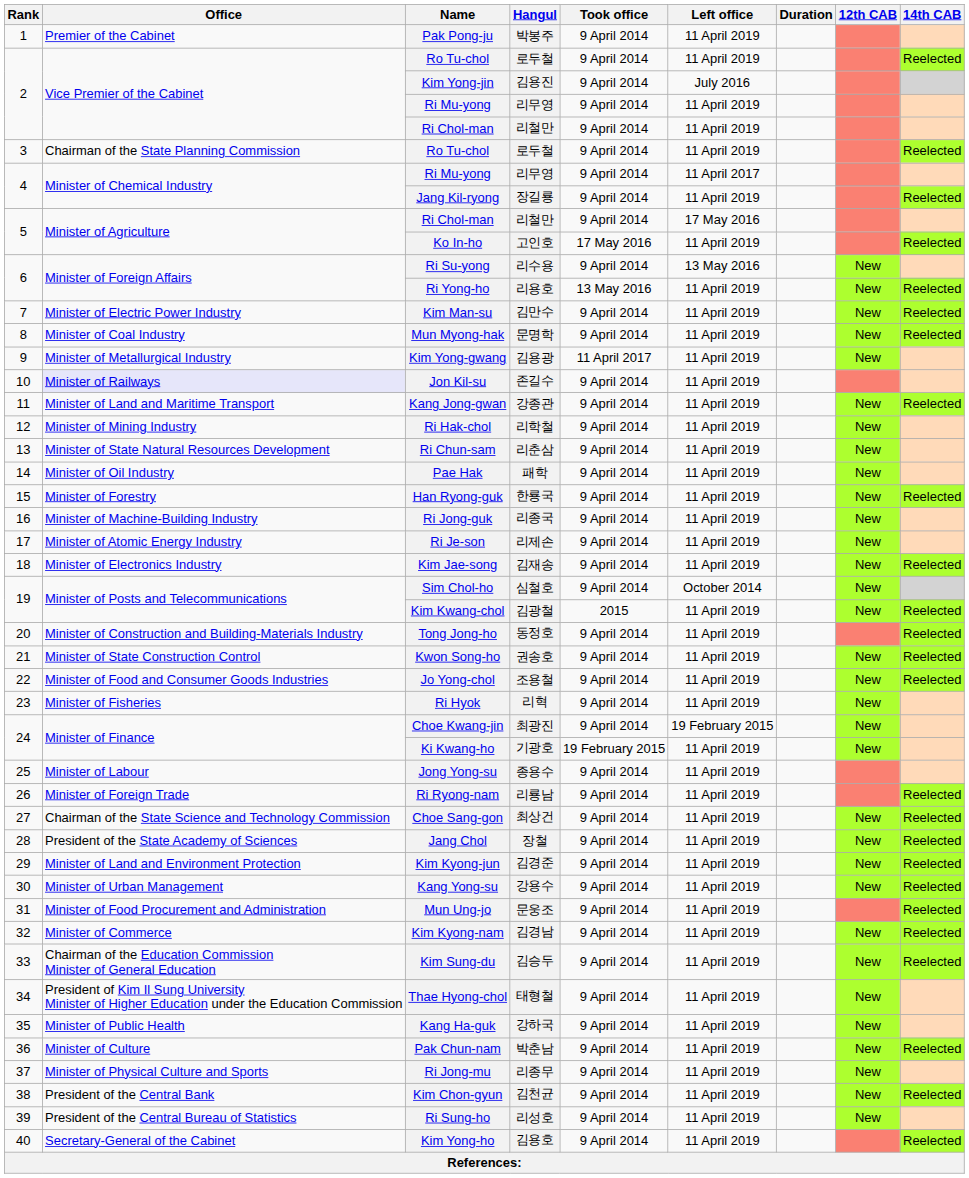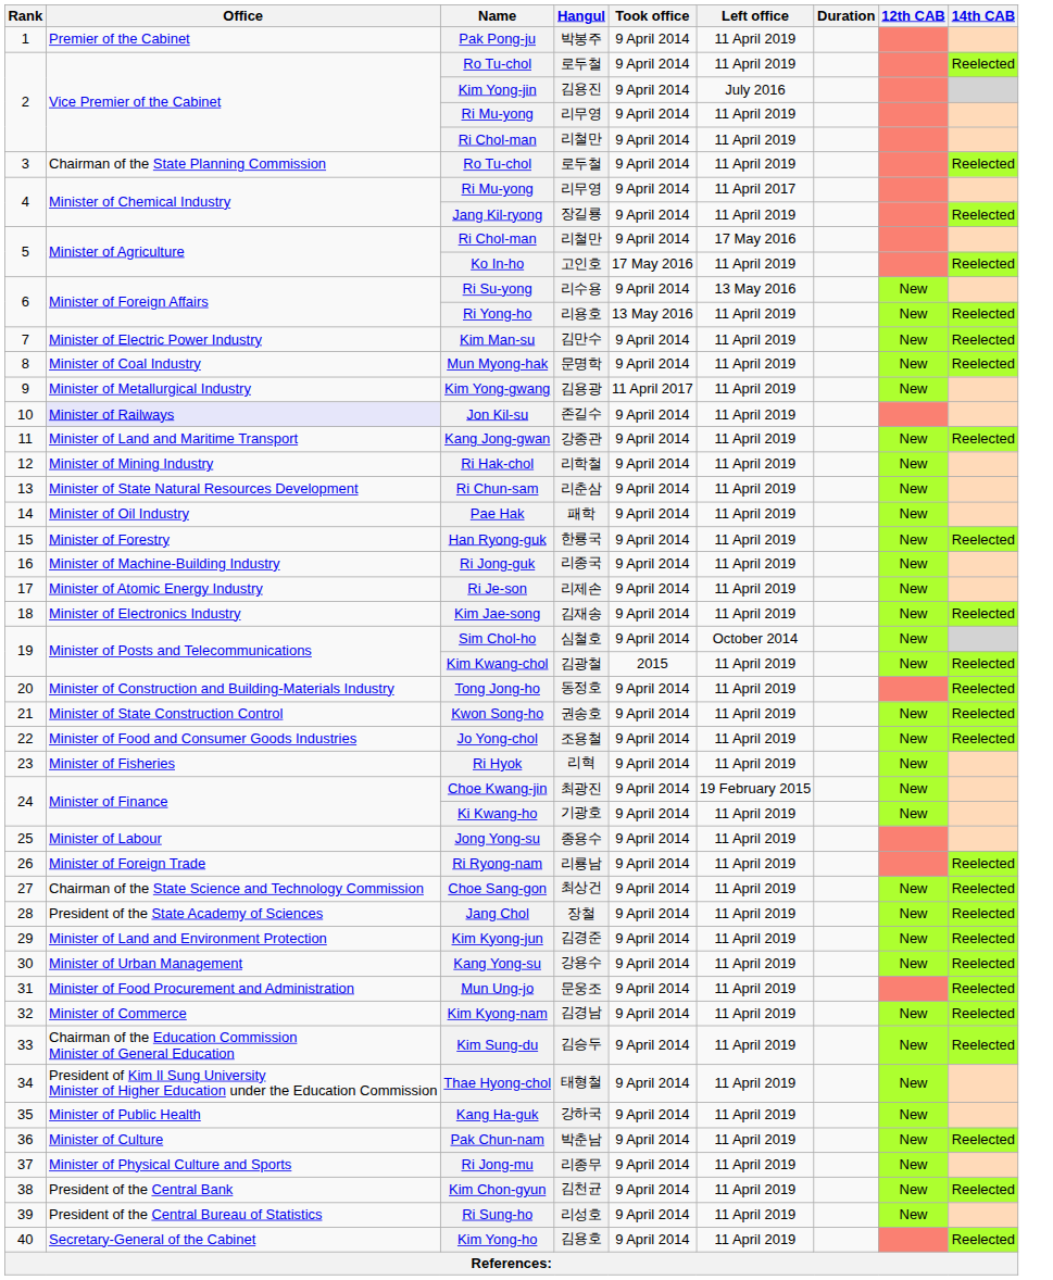 <table class="wikitable sortable">
 <tr>
 <th>Rank</th>
 <th>Office</th>
 <th>Name</th>
 <th class="unsortable"><a href='#'>Hangul</a></th>
 <th>Took office</th>
 <th>Left office</th>
 <th>Duration</th>
 <th><a href='#'>12th CAB</a></th>
 <th><a href='#'>14th CAB</a></th>
 </tr>
 <tr>
 <td align="center">1</td>
 <td><a href='#'>Premier of the Cabinet</a></td>
 <th align="center" scope="row" style="font-weight:normal;"><a href='#'>Pak Pong-ju</a></th>
 <th align="center" scope="row" style="font-weight:normal;">박봉주</th>
 <td align="center">9 April 2014</td>
 <td align="center">11 April 2019</td>
 <td align="center"></td>
 <td style="background: Salmon" align="center"></td>
 <td style="background: PeachPuff" align="center"></td>
 </tr>
 <tr>
 <td rowspan="4" align="center">2</td>
 <td rowspan="4"><a href='#'>Vice Premier of the Cabinet</a></td>
 <th align="center" scope="row" style="font-weight:normal;"><a href='#'>Ro Tu-chol</a></th>
 <th align="center" scope="row" style="font-weight:normal;">로두철</th>
 <td align="center">9 April 2014</td>
 <td align="center">11 April 2019</td>
 <td align="center"></td>
 <td style="background: Salmon" align="center"></td>
 <td align="center" style="background: GreenYellow">Reelected</td>
 </tr>
 <tr>
 <th align="center" scope="row" style="font-weight:normal;"><a href='#'>Kim Yong-jin</a></th>
 <th align="center" scope="row" style="font-weight:normal;">김용진</th>
 <td align="center">9 April 2014</td>
 <td align="center">July 2016</td>
 <td align="center"></td>
 <td style="background: Salmon" align="center"></td>
 <td align="center" style="background: LightGray"></td>
 </tr>
 <tr>
 <th align="center" scope="row" style="font-weight:normal;"><a href='#'>Ri Mu-yong</a></th>
 <th align="center" scope="row" style="font-weight:normal;">리무영</th>
 <td align="center">9 April 2014</td>
 <td align="center">11 April 2019</td>
 <td align="center"></td>
 <td style="background: Salmon" align="center"></td>
 <td style="background: PeachPuff" align="center"></td>
 </tr>
 <tr>
 <th align="center" scope="row" style="font-weight:normal;"><a href='#'>Ri Chol-man</a></th>
 <th align="center" scope="row" style="font-weight:normal;">리철만</th>
 <td align="center">9 April 2014</td>
 <td align="center">11 April 2019</td>
 <td align="center"></td>
 <td style="background: Salmon" align="center"></td>
 <td style="background: PeachPuff" align="center"></td>
 </tr>
 <tr>
 <td align="center">3</td>
 <td>Chairman of the <a href='#'>State Planning Commission</a></td>
 <th align="center" scope="row" style="font-weight:normal;"><a href='#'>Ro Tu-chol</a></th>
 <th align="center" scope="row" style="font-weight:normal;">로두철</th>
 <td align="center">9 April 2014</td>
 <td align="center">11 April 2019</td>
 <td align="center"></td>
 <td style="background: Salmon" align="center"></td>
 <td align="center" style="background: GreenYellow">Reelected</td>
 </tr>
 <tr>
 <td rowspan="2" align="center">4</td>
 <td rowspan="2"><a href='#'>Minister of Chemical Industry</a></td>
 <th align="center" scope="row" style="font-weight:normal;"><a href='#'>Ri Mu-yong</a></th>
 <th align="center" scope="row" style="font-weight:normal;">리무영</th>
 <td align="center">9 April 2014</td>
 <td align="center">11 April 2017</td>
 <td align="center"></td>
 <td style="background: Salmon" align="center"></td>
 <td style="background: PeachPuff" align="center"></td>
 </tr>
 <tr>
 <th align="center" scope="row" style="font-weight:normal;"><a href='#'>Jang Kil-ryong</a></th>
 <th align="center" scope="row" style="font-weight:normal;">장길룡</th>
 <td align="center">9 April 2014</td>
 <td align="center">11 April 2019</td>
 <td align="center"></td>
 <td style="background: Salmon" align="center"></td>
 <td align="center" style="background: GreenYellow">Reelected</td>
 </tr>
 <tr>
 <td rowspan="2" align="center">5</td>
 <td rowspan="2"><a href='#'>Minister of Agriculture</a></td>
 <th align="center" scope="row" style="font-weight:normal;"><a href='#'>Ri Chol-man</a></th>
 <th align="center" scope="row" style="font-weight:normal;">리철만</th>
 <td align="center">9 April 2014</td>
 <td align="center">17 May 2016</td>
 <td align="center"></td>
 <td style="background: Salmon" align="center"></td>
 <td style="background: PeachPuff" align="center"></td>
 </tr>
 <tr>
 <th align="center" scope="row" style="font-weight:normal;"><a href='#'>Ko In-ho</a></th>
 <th align="center" scope="row" style="font-weight:normal;">고인호</th>
 <td align="center">17 May 2016</td>
 <td align="center">11 April 2019</td>
 <td align="center"></td>
 <td style="background: Salmon" align="center"></td>
 <td align="center" style="background: GreenYellow">Reelected</td>
 </tr>
 <tr>
 <td rowspan="2" align="center">6</td>
 <td rowspan="2"><a href='#'>Minister of Foreign Affairs</a></td>
 <th align="center" scope="row" style="font-weight:normal;"><a href='#'>Ri Su-yong</a></th>
 <th align="center" scope="row" style="font-weight:normal;">리수용</th>
 <td align="center">9 April 2014</td>
 <td align="center">13 May 2016</td>
 <td align="center"></td>
 <td align="center" style="background: GreenYellow">New</td>
 <td style="background: PeachPuff" align="center"></td>
 </tr>
 <tr>
 <th align="center" scope="row" style="font-weight:normal;"><a href='#'>Ri Yong-ho</a></th>
 <th align="center" scope="row" style="font-weight:normal;">리용호</th>
 <td align="center">13 May 2016</td>
 <td align="center">11 April 2019</td>
 <td align="center"></td>
 <td align="center" style="background: GreenYellow">New</td>
 <td align="center" style="background: GreenYellow">Reelected</td>
 </tr>
 <tr>
 <td align="center">7</td>
 <td><a href='#'>Minister of Electric Power Industry</a></td>
 <th align="center" scope="row" style="font-weight:normal;"><a href='#'>Kim Man-su</a></th>
 <th align="center" scope="row" style="font-weight:normal;">김만수</th>
 <td align="center">9 April 2014</td>
 <td align="center">11 April 2019</td>
 <td align="center"></td>
 <td align="center" style="background: GreenYellow">New</td>
 <td align="center" style="background: GreenYellow">Reelected</td>
 </tr>
 <tr>
 <td align="center">8</td>
 <td><a href='#'>Minister of Coal Industry</a></td>
 <th align="center" scope="row" style="font-weight:normal;"><a href='#'>Mun Myong-hak</a></th>
 <th align="center" scope="row" style="font-weight:normal;">문명학</th>
 <td align="center">9 April 2014</td>
 <td align="center">11 April 2019</td>
 <td align="center"></td>
 <td align="center" style="background: GreenYellow">New</td>
 <td align="center" style="background: GreenYellow">Reelected</td>
 </tr>
 <tr>
 <td align="center">9</td>
 <td><a href='#'>Minister of Metallurgical Industry</a></td>
 <th align="center" scope="row" style="font-weight:normal;"><a href='#'>Kim Yong-gwang</a></th>
 <th align="center" scope="row" style="font-weight:normal;">김용광</th>
 <td align="center">11 April 2017</td>
 <td align="center">11 April 2019</td>
 <td align="center"></td>
 <td align="center" style="background: GreenYellow">New</td>
 <td style="background: PeachPuff" align="center"></td>
 </tr>
 <tr>
 <td align="center">10</td>
 <td style="background: lavender;"><a href='#'>Minister of Railways</a></td>
 <th align="center" scope="row" style="font-weight:normal;"><a href='#'>Jon Kil-su</a></th>
 <th align="center" scope="row" style="font-weight:normal;">존길수</th>
 <td align="center">9 April 2014</td>
 <td align="center">11 April 2019</td>
 <td align="center"></td>
 <td style="background: Salmon" align="center"></td>
 <td style="background: PeachPuff" align="center"></td>
 </tr>
 <tr>
 <td align="center">11</td>
 <td><a href='#'>Minister of Land and Maritime Transport</a></td>
 <th align="center" scope="row" style="font-weight:normal;"><a href='#'>Kang Jong-gwan</a></th>
 <th align="center" scope="row" style="font-weight:normal;">강종관</th>
 <td align="center">9 April 2014</td>
 <td align="center">11 April 2019</td>
 <td align="center"></td>
 <td align="center" style="background: GreenYellow">New</td>
 <td align="center" style="background: GreenYellow">Reelected</td>
 </tr>
 <tr>
 <td align="center">12</td>
 <td><a href='#'>Minister of Mining Industry</a></td>
 <th align="center" scope="row" style="font-weight:normal;"><a href='#'>Ri Hak-chol</a></th>
 <th align="center" scope="row" style="font-weight:normal;">리학철</th>
 <td align="center">9 April 2014</td>
 <td align="center">11 April 2019</td>
 <td align="center"></td>
 <td align="center" style="background: GreenYellow">New</td>
 <td style="background: PeachPuff" align="center"></td>
 </tr>
 <tr>
 <td align="center">13</td>
 <td><a href='#'>Minister of State Natural Resources Development</a></td>
 <th align="center" scope="row" style="font-weight:normal;"><a href='#'>Ri Chun-sam</a></th>
 <th align="center" scope="row" style="font-weight:normal;">리춘삼</th>
 <td align="center">9 April 2014</td>
 <td align="center">11 April 2019</td>
 <td align="center"></td>
 <td align="center" style="background: GreenYellow">New</td>
 <td style="background: PeachPuff" align="center"></td>
 </tr>
 <tr>
 <td align="center">14</td>
 <td><a href='#'>Minister of Oil Industry</a></td>
 <th align="center" scope="row" style="font-weight:normal;"><a href='#'>Pae Hak</a></th>
 <th align="center" scope="row" style="font-weight:normal;">패학</th>
 <td align="center">9 April 2014</td>
 <td align="center">11 April 2019</td>
 <td align="center"></td>
 <td align="center" style="background: GreenYellow">New</td>
 <td style="background: PeachPuff" align="center"></td>
 </tr>
 <tr>
 <td align="center">15</td>
 <td><a href='#'>Minister of Forestry</a></td>
 <th align="center" scope="row" style="font-weight:normal;"><a href='#'>Han Ryong-guk</a></th>
 <th align="center" scope="row" style="font-weight:normal;">한룡국</th>
 <td align="center">9 April 2014</td>
 <td align="center">11 April 2019</td>
 <td align="center"></td>
 <td align="center" style="background: GreenYellow">New</td>
 <td align="center" style="background: GreenYellow">Reelected</td>
 </tr>
 <tr>
 <td align="center">16</td>
 <td><a href='#'>Minister of Machine-Building Industry</a></td>
 <th align="center" scope="row" style="font-weight:normal;"><a href='#'>Ri Jong-guk</a></th>
 <th align="center" scope="row" style="font-weight:normal;">리종국</th>
 <td align="center">9 April 2014</td>
 <td align="center">11 April 2019</td>
 <td align="center"></td>
 <td align="center" style="background: GreenYellow">New</td>
 <td style="background: PeachPuff" align="center"></td>
 </tr>
 <tr>
 <td align="center">17</td>
 <td><a href='#'>Minister of Atomic Energy Industry</a></td>
 <th align="center" scope="row" style="font-weight:normal;"><a href='#'>Ri Je-son</a></th>
 <th align="center" scope="row" style="font-weight:normal;">리제손</th>
 <td align="center">9 April 2014</td>
 <td align="center">11 April 2019</td>
 <td align="center"></td>
 <td align="center" style="background: GreenYellow">New</td>
 <td style="background: PeachPuff" align="center"></td>
 </tr>
 <tr>
 <td align="center">18</td>
 <td><a href='#'>Minister of Electronics Industry</a></td>
 <th align="center" scope="row" style="font-weight:normal;"><a href='#'>Kim Jae-song</a></th>
 <th align="center" scope="row" style="font-weight:normal;">김재송</th>
 <td align="center">9 April 2014</td>
 <td align="center">11 April 2019</td>
 <td align="center"></td>
 <td align="center" style="background: GreenYellow">New</td>
 <td align="center" style="background: GreenYellow">Reelected</td>
 </tr>
 <tr>
 <td rowspan="2" align="center">19</td>
 <td rowspan="2"><a href='#'>Minister of Posts and Telecommunications</a></td>
 <th align="center" scope="row" style="font-weight:normal;"><a href='#'>Sim Chol-ho</a></th>
 <th align="center" scope="row" style="font-weight:normal;">심철호</th>
 <td align="center">9 April 2014</td>
 <td align="center">October 2014</td>
 <td align="center"></td>
 <td align="center" style="background: GreenYellow">New</td>
 <td align="center" style="background: LightGray"></td>
 </tr>
 <tr>
 <th align="center" scope="row" style="font-weight:normal;"><a href='#'>Kim Kwang-chol</a></th>
 <th align="center" scope="row" style="font-weight:normal;">김광철</th>
 <td align="center">2015</td>
 <td align="center">11 April 2019</td>
 <td align="center"></td>
 <td align="center" style="background: GreenYellow">New</td>
 <td align="center" style="background: GreenYellow">Reelected</td>
 </tr>
 <tr>
 <td align="center">20</td>
 <td><a href='#'>Minister of Construction and Building-Materials Industry</a></td>
 <th align="center" scope="row" style="font-weight:normal;"><a href='#'>Tong Jong-ho</a></th>
 <th align="center" scope="row" style="font-weight:normal;">동정호</th>
 <td align="center">9 April 2014</td>
 <td align="center">11 April 2019</td>
 <td align="center"></td>
 <td style="background: Salmon" align="center"></td>
 <td align="center" style="background: GreenYellow">Reelected</td>
 </tr>
 <tr>
 <td align="center">21</td>
 <td><a href='#'>Minister of State Construction Control</a></td>
 <th align="center" scope="row" style="font-weight:normal;"><a href='#'>Kwon Song-ho</a></th>
 <th align="center" scope="row" style="font-weight:normal;">권송호</th>
 <td align="center">9 April 2014</td>
 <td align="center">11 April 2019</td>
 <td align="center"></td>
 <td align="center" style="background: GreenYellow">New</td>
 <td align="center" style="background: GreenYellow">Reelected</td>
 </tr>
 <tr>
 <td align="center">22</td>
 <td><a href='#'>Minister of Food and Consumer Goods Industries</a></td>
 <th align="center" scope="row" style="font-weight:normal;"><a href='#'>Jo Yong-chol</a></th>
 <th align="center" scope="row" style="font-weight:normal;">조용철</th>
 <td align="center">9 April 2014</td>
 <td align="center">11 April 2019</td>
 <td align="center"></td>
 <td align="center" style="background: GreenYellow">New</td>
 <td align="center" style="background: GreenYellow">Reelected</td>
 </tr>
 <tr>
 <td align="center">23</td>
 <td><a href='#'>Minister of Fisheries</a></td>
 <th align="center" scope="row" style="font-weight:normal;"><a href='#'>Ri Hyok</a></th>
 <th align="center" scope="row" style="font-weight:normal;">리혁</th>
 <td align="center">9 April 2014</td>
 <td align="center">11 April 2019</td>
 <td align="center"></td>
 <td align="center" style="background: GreenYellow">New</td>
 <td style="background: PeachPuff" align="center"></td>
 </tr>
 <tr>
 <td rowspan="2" align="center">24</td>
 <td rowspan="2"><a href='#'>Minister of Finance</a></td>
 <th align="center" scope="row" style="font-weight:normal;"><a href='#'>Choe Kwang-jin</a></th>
 <th align="center" scope="row" style="font-weight:normal;">최광진</th>
 <td align="center">9 April 2014</td>
 <td align="center">19 February 2015</td>
 <td align="center"></td>
 <td align="center" style="background: GreenYellow">New</td>
 <td style="background: PeachPuff" align="center"></td>
 </tr>
 <tr>
 <th align="center" scope="row" style="font-weight:normal;"><a href='#'>Ki Kwang-ho</a></th>
 <th align="center" scope="row" style="font-weight:normal;">기광호</th>
-<td align="center">19 February 2015</td>
+<td align="center">9 April 2014</td>
 <td align="center">11 April 2019</td>
 <td align="center"></td>
 <td align="center" style="background: GreenYellow">New</td>
 <td style="background: PeachPuff" align="center"></td>
 </tr>
 <tr>
 <td align="center">25</td>
 <td><a href='#'>Minister of Labour</a></td>
 <th align="center" scope="row" style="font-weight:normal;"><a href='#'>Jong Yong-su</a></th>
 <th align="center" scope="row" style="font-weight:normal;">종용수</th>
 <td align="center">9 April 2014</td>
 <td align="center">11 April 2019</td>
 <td align="center"></td>
 <td style="background: Salmon" align="center"></td>
 <td style="background: PeachPuff" align="center"></td>
 </tr>
 <tr>
 <td align="center">26</td>
 <td><a href='#'>Minister of Foreign Trade</a></td>
 <th align="center" scope="row" style="font-weight:normal;"><a href='#'>Ri Ryong-nam</a></th>
 <th align="center" scope="row" style="font-weight:normal;">리룡남</th>
 <td align="center">9 April 2014</td>
 <td align="center">11 April 2019</td>
 <td align="center"></td>
 <td style="background: Salmon" align="center"></td>
 <td align="center" style="background: GreenYellow">Reelected</td>
 </tr>
 <tr>
 <td align="center">27</td>
 <td>Chairman of the <a href='#'>State Science and Technology Commission</a></td>
 <th align="center" scope="row" style="font-weight:normal;"><a href='#'>Choe Sang-gon</a></th>
 <th align="center" scope="row" style="font-weight:normal;">최상건</th>
 <td align="center">9 April 2014</td>
 <td align="center">11 April 2019</td>
 <td align="center"></td>
 <td align="center" style="background: GreenYellow">New</td>
 <td align="center" style="background: GreenYellow">Reelected</td>
 </tr>
 <tr>
 <td align="center">28</td>
 <td>President of the <a href='#'>State Academy of Sciences</a></td>
 <th align="center" scope="row" style="font-weight:normal;"><a href='#'>Jang Chol</a></th>
 <th align="center" scope="row" style="font-weight:normal;">장철</th>
 <td align="center">9 April 2014</td>
 <td align="center">11 April 2019</td>
 <td align="center"></td>
 <td align="center" style="background: GreenYellow">New</td>
 <td align="center" style="background: GreenYellow">Reelected</td>
 </tr>
 <tr>
 <td align="center">29</td>
 <td><a href='#'>Minister of Land and Environment Protection</a></td>
 <th align="center" scope="row" style="font-weight:normal;"><a href='#'>Kim Kyong-jun</a></th>
 <th align="center" scope="row" style="font-weight:normal;">김경준</th>
 <td align="center">9 April 2014</td>
 <td align="center">11 April 2019</td>
 <td align="center"></td>
 <td align="center" style="background: GreenYellow">New</td>
 <td align="center" style="background: GreenYellow">Reelected</td>
 </tr>
 <tr>
 <td align="center">30</td>
 <td><a href='#'>Minister of Urban Management</a></td>
 <th align="center" scope="row" style="font-weight:normal;"><a href='#'>Kang Yong-su</a></th>
 <th align="center" scope="row" style="font-weight:normal;">강용수</th>
 <td align="center">9 April 2014</td>
 <td align="center">11 April 2019</td>
 <td align="center"></td>
 <td align="center" style="background: GreenYellow">New</td>
 <td align="center" style="background: GreenYellow">Reelected</td>
 </tr>
 <tr>
 <td align="center">31</td>
 <td><a href='#'>Minister of Food Procurement and Administration</a></td>
 <th align="center" scope="row" style="font-weight:normal;"><a href='#'>Mun Ung-jo</a></th>
 <th align="center" scope="row" style="font-weight:normal;">문웅조</th>
 <td align="center">9 April 2014</td>
 <td align="center">11 April 2019</td>
 <td align="center"></td>
 <td style="background: Salmon" align="center"></td>
 <td align="center" style="background: GreenYellow">Reelected</td>
 </tr>
 <tr>
 <td align="center">32</td>
 <td><a href='#'>Minister of Commerce</a></td>
 <th align="center" scope="row" style="font-weight:normal;"><a href='#'>Kim Kyong-nam</a></th>
 <th align="center" scope="row" style="font-weight:normal;">김경남</th>
 <td align="center">9 April 2014</td>
 <td align="center">11 April 2019</td>
 <td align="center"></td>
 <td align="center" style="background: GreenYellow">New</td>
 <td align="center" style="background: GreenYellow">Reelected</td>
 </tr>
 <tr>
 <td align="center">33</td>
 <td>Chairman of the <a href='#'>Education Commission</a><br><a href='#'>Minister of General Education</a></td>
 <th align="center" scope="row" style="font-weight:normal;"><a href='#'>Kim Sung-du</a></th>
 <th align="center" scope="row" style="font-weight:normal;">김승두</th>
 <td align="center">9 April 2014</td>
 <td align="center">11 April 2019</td>
 <td align="center"></td>
 <td align="center" style="background: GreenYellow">New</td>
 <td align="center" style="background: GreenYellow">Reelected</td>
 </tr>
 <tr>
 <td align="center">34</td>
 <td>President of <a href='#'>Kim Il Sung University</a><br><a href='#'>Minister of Higher Education</a> under the Education Commission</td>
 <th align="center" scope="row" style="font-weight:normal;"><a href='#'>Thae Hyong-chol</a></th>
 <th align="center" scope="row" style="font-weight:normal;">태형철</th>
 <td align="center">9 April 2014</td>
 <td align="center">11 April 2019</td>
 <td align="center"></td>
 <td align="center" style="background: GreenYellow">New</td>
 <td style="background: PeachPuff" align="center"></td>
 </tr>
 <tr>
 <td align="center">35</td>
 <td><a href='#'>Minister of Public Health</a></td>
 <th align="center" scope="row" style="font-weight:normal;"><a href='#'>Kang Ha-guk</a></th>
 <th align="center" scope="row" style="font-weight:normal;">강하국</th>
 <td align="center">9 April 2014</td>
 <td align="center">11 April 2019</td>
 <td align="center"></td>
 <td align="center" style="background: GreenYellow">New</td>
 <td style="background: PeachPuff" align="center"></td>
 </tr>
 <tr>
 <td align="center">36</td>
 <td><a href='#'>Minister of Culture</a></td>
 <th align="center" scope="row" style="font-weight:normal;"><a href='#'>Pak Chun-nam</a></th>
 <th align="center" scope="row" style="font-weight:normal;">박춘남</th>
 <td align="center">9 April 2014</td>
 <td align="center">11 April 2019</td>
 <td align="center"></td>
 <td align="center" style="background: GreenYellow">New</td>
 <td align="center" style="background: GreenYellow">Reelected</td>
 </tr>
 <tr>
 <td align="center">37</td>
 <td><a href='#'>Minister of Physical Culture and Sports</a></td>
 <th align="center" scope="row" style="font-weight:normal;"><a href='#'>Ri Jong-mu</a></th>
 <th align="center" scope="row" style="font-weight:normal;">리종무</th>
 <td align="center">9 April 2014</td>
 <td align="center">11 April 2019</td>
 <td align="center"></td>
 <td align="center" style="background: GreenYellow">New</td>
 <td style="background: PeachPuff" align="center"></td>
 </tr>
 <tr>
 <td align="center">38</td>
 <td>President of the <a href='#'>Central Bank</a></td>
 <th align="center" scope="row" style="font-weight:normal;"><a href='#'>Kim Chon-gyun</a></th>
 <th align="center" scope="row" style="font-weight:normal;">김천균</th>
 <td align="center">9 April 2014</td>
 <td align="center">11 April 2019</td>
 <td align="center"></td>
 <td align="center" style="background: GreenYellow">New</td>
 <td align="center" style="background: GreenYellow">Reelected</td>
 </tr>
 <tr>
 <td align="center">39</td>
 <td>President of the <a href='#'>Central Bureau of Statistics</a></td>
 <th align="center" scope="row" style="font-weight:normal;"><a href='#'>Ri Sung-ho</a></th>
 <th align="center" scope="row" style="font-weight:normal;">리성호</th>
 <td align="center">9 April 2014</td>
 <td align="center">11 April 2019</td>
 <td align="center"></td>
 <td align="center" style="background: GreenYellow">New</td>
 <td style="background: PeachPuff" align="center"></td>
 </tr>
 <tr>
 <td align="center">40</td>
 <td><a href='#'>Secretary-General of the Cabinet</a></td>
 <th align="center" scope="row" style="font-weight:normal;"><a href='#'>Kim Yong-ho</a></th>
 <th align="center" scope="row" style="font-weight:normal;">김용호</th>
 <td align="center">9 April 2014</td>
 <td align="center">11 April 2019</td>
 <td align="center"></td>
 <td style="background: Salmon" align="center"></td>
 <td align="center" style="background: GreenYellow">Reelected</td>
 </tr>
 <tr>
 <th colspan="9" unsortable><strong>References:</strong><br></th>
 </tr>
 </table>
